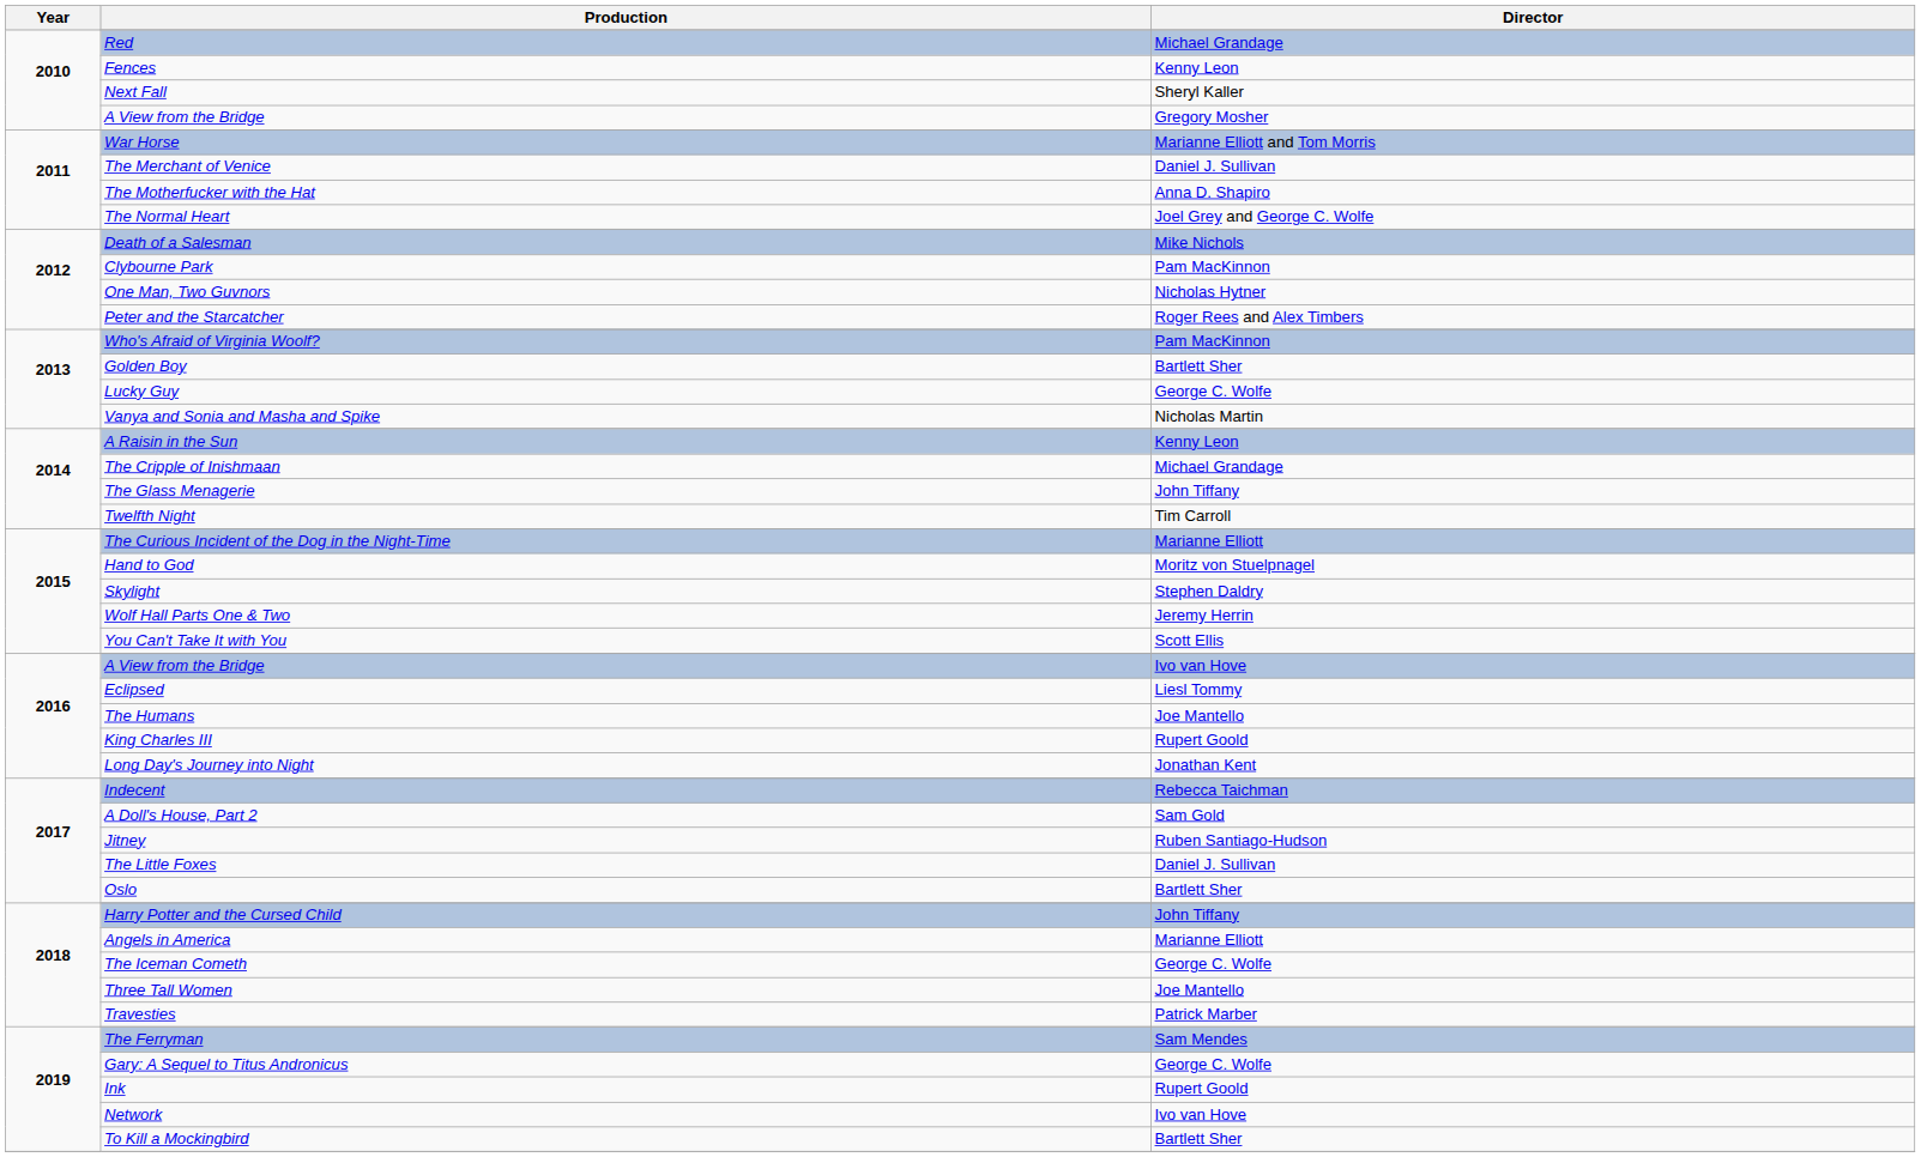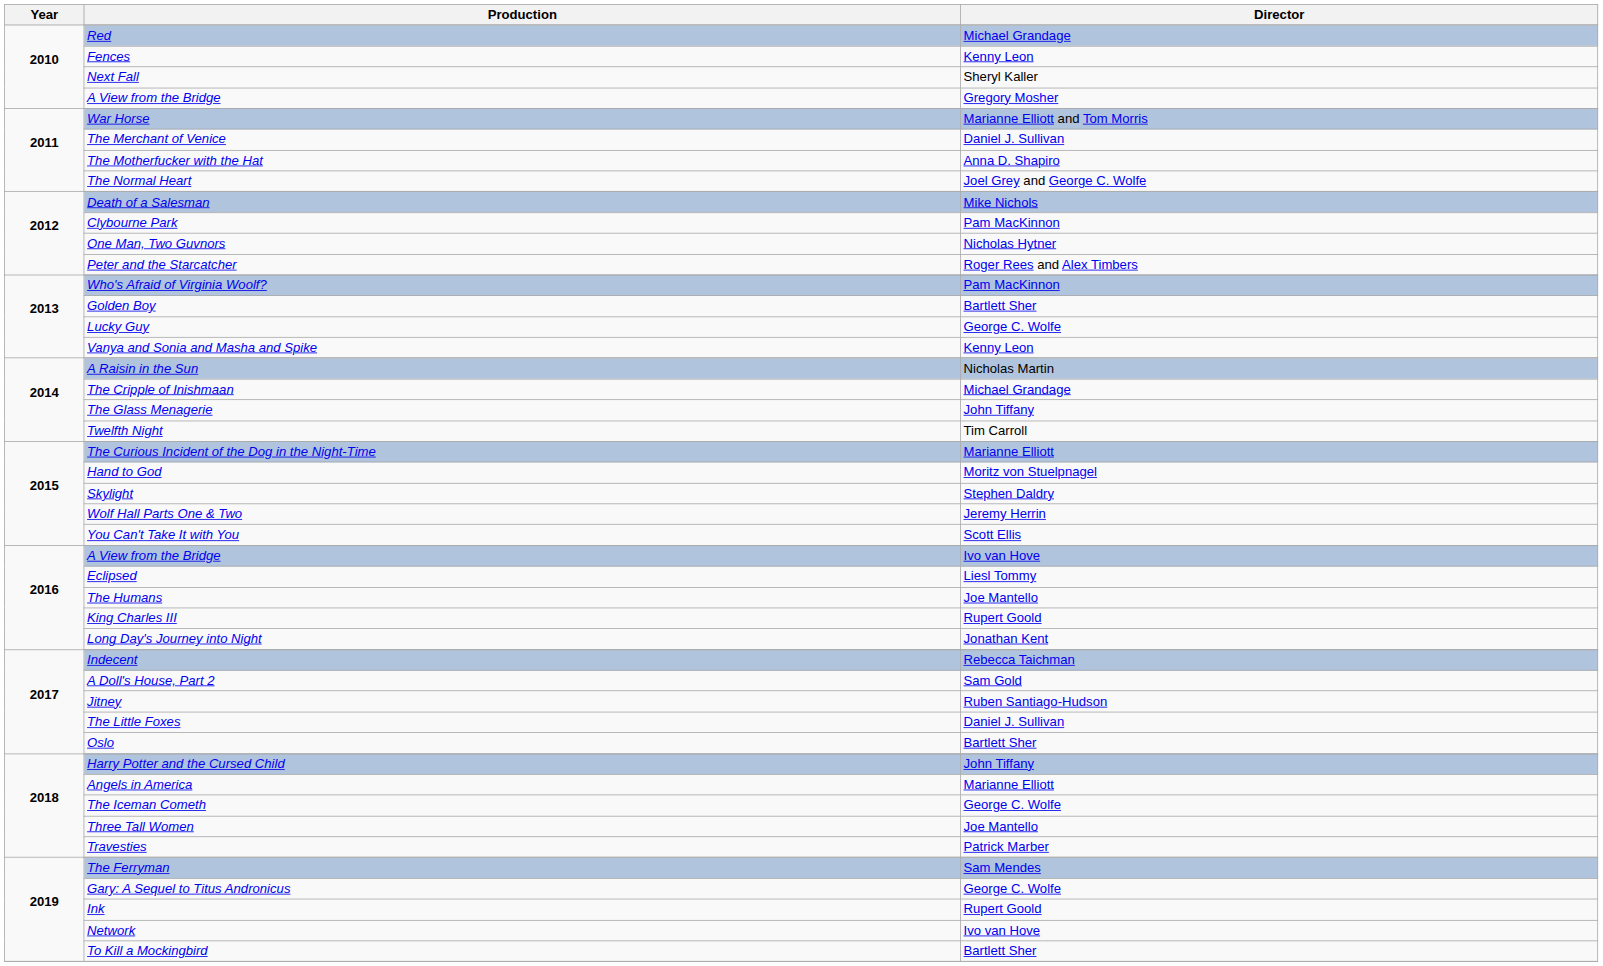 <table class="wikitable" style="width:98%;">
 <tr style="background:#bebebe;">
 <th style="width:5%;">Year</th>
 <th style="width:55%;">Production</th>
 <th style="width:40%;">Director</th>
 </tr>
 <tr>
 <td rowspan="5" align="center"><strong>2010</strong><br><br></td>
 </tr>
 <tr style="background:#B0C4DE">
 <td><em><a href='#'>Red</a></em></td>
 <td><a href='#'>Michael Grandage</a></td>
 </tr>
 <tr>
 <td><em><a href='#'>Fences</a></em></td>
 <td><a href='#'>Kenny Leon</a></td>
 </tr>
 <tr>
 <td><em><a href='#'>Next Fall</a></em></td>
 <td>Sheryl Kaller</td>
 </tr>
 <tr>
 <td><em><a href='#'>A View from the Bridge</a></em></td>
 <td><a href='#'>Gregory Mosher</a></td>
 </tr>
 <tr>
 <td rowspan="5" align="center"><strong>2011</strong><br><br></td>
 </tr>
 <tr style="background:#B0C4DE">
 <td><em><a href='#'>War Horse</a></em></td>
 <td><a href='#'>Marianne Elliott</a> and <a href='#'>Tom Morris</a></td>
 </tr>
 <tr>
 <td><em><a href='#'>The Merchant of Venice</a></em></td>
 <td><a href='#'>Daniel J. Sullivan</a></td>
 </tr>
 <tr>
 <td><em><a href='#'>The Motherfucker with the Hat</a></em></td>
 <td><a href='#'>Anna D. Shapiro</a></td>
 </tr>
 <tr>
 <td><em><a href='#'>The Normal Heart</a></em></td>
 <td><a href='#'>Joel Grey</a> and <a href='#'>George C. Wolfe</a></td>
 </tr>
 <tr>
 <td rowspan="5" align="center"><strong>2012</strong><br><br></td>
 </tr>
 <tr style="background:#B0C4DE">
 <td><em><a href='#'>Death of a Salesman</a></em></td>
 <td><a href='#'>Mike Nichols</a></td>
 </tr>
 <tr>
 <td><em><a href='#'>Clybourne Park</a></em></td>
 <td><a href='#'>Pam MacKinnon</a></td>
 </tr>
 <tr>
 <td><em><a href='#'>One Man, Two Guvnors</a></em></td>
 <td><a href='#'>Nicholas Hytner</a></td>
 </tr>
 <tr>
 <td><em><a href='#'>Peter and the Starcatcher</a></em></td>
 <td><a href='#'>Roger Rees</a> and <a href='#'>Alex Timbers</a></td>
 </tr>
 <tr>
 <td rowspan="5" align="center"><strong>2013</strong><br><br></td>
 </tr>
 <tr style="background:#B0C4DE">
 <td><em><a href='#'>Who's Afraid of Virginia Woolf?</a></em></td>
 <td><a href='#'>Pam MacKinnon</a></td>
 </tr>
 <tr>
 <td><em><a href='#'>Golden Boy</a></em></td>
 <td><a href='#'>Bartlett Sher</a></td>
 </tr>
 <tr>
 <td><em><a href='#'>Lucky Guy</a></em></td>
 <td><a href='#'>George C. Wolfe</a></td>
 </tr>
 <tr>
 <td><em><a href='#'>Vanya and Sonia and Masha and Spike</a></em></td>
-<td>Nicholas Martin</td>
+<td><a href='#'>Kenny Leon</a></td>
 </tr>
 <tr>
 <td rowspan="5" align="center"><strong>2014</strong><br><br></td>
 </tr>
 <tr style="background:#B0C4DE">
 <td><em><a href='#'>A Raisin in the Sun</a></em></td>
-<td><a href='#'>Kenny Leon</a></td>
+<td>Nicholas Martin</td>
 </tr>
 <tr>
 <td><em><a href='#'>The Cripple of Inishmaan</a></em></td>
 <td><a href='#'>Michael Grandage</a></td>
 </tr>
 <tr>
 <td><em><a href='#'>The Glass Menagerie</a></em></td>
 <td><a href='#'>John Tiffany</a></td>
 </tr>
 <tr>
 <td><em><a href='#'>Twelfth Night</a></em></td>
 <td>Tim Carroll</td>
 </tr>
 <tr>
 <td rowspan="6" align="center"><strong>2015</strong><br><br></td>
 </tr>
 <tr style="background:#B0C4DE;">
 <td><em><a href='#'>The Curious Incident of the Dog in the Night-Time</a></em></td>
 <td><a href='#'>Marianne Elliott</a></td>
 </tr>
 <tr>
 <td><em><a href='#'>Hand to God</a></em></td>
 <td><a href='#'>Moritz von Stuelpnagel</a></td>
 </tr>
 <tr>
 <td><em><a href='#'>Skylight</a></em></td>
 <td><a href='#'>Stephen Daldry</a></td>
 </tr>
 <tr>
 <td><em><a href='#'>Wolf Hall Parts One & Two</a></em></td>
 <td><a href='#'>Jeremy Herrin</a></td>
 </tr>
 <tr>
 <td><em><a href='#'>You Can't Take It with You</a></em></td>
 <td><a href='#'>Scott Ellis</a></td>
 </tr>
 <tr>
 <td rowspan="6" align="center"><strong>2016</strong><br><br></td>
 </tr>
 <tr style="background:#B0C4DE;">
 <td><em><a href='#'>A View from the Bridge</a></em></td>
 <td><a href='#'>Ivo van Hove</a></td>
 </tr>
 <tr>
 <td><em><a href='#'>Eclipsed</a></em></td>
 <td><a href='#'>Liesl Tommy</a></td>
 </tr>
 <tr>
 <td><em><a href='#'>The Humans</a></em></td>
 <td><a href='#'>Joe Mantello</a></td>
 </tr>
 <tr>
 <td><em><a href='#'>King Charles III</a></em></td>
 <td><a href='#'>Rupert Goold</a></td>
 </tr>
 <tr>
 <td><em><a href='#'>Long Day's Journey into Night</a></em></td>
 <td><a href='#'>Jonathan Kent</a></td>
 </tr>
 <tr>
 <td rowspan="6" align="center"><strong>2017</strong><br><br></td>
 </tr>
 <tr style="background:#B0C4DE;">
 <td><em><a href='#'>Indecent</a></em></td>
 <td><a href='#'>Rebecca Taichman</a></td>
 </tr>
 <tr>
 <td><em><a href='#'>A Doll's House, Part 2</a></em></td>
 <td><a href='#'>Sam Gold</a></td>
 </tr>
 <tr>
 <td><em><a href='#'>Jitney</a></em></td>
 <td><a href='#'>Ruben Santiago-Hudson</a></td>
 </tr>
 <tr>
 <td><em><a href='#'>The Little Foxes</a></em></td>
 <td><a href='#'>Daniel J. Sullivan</a></td>
 </tr>
 <tr>
 <td><em><a href='#'>Oslo</a></em></td>
 <td><a href='#'>Bartlett Sher</a></td>
 </tr>
 <tr>
 <td rowspan="6" align="center"><strong>2018</strong><br><br></td>
 </tr>
 <tr style="background:#B0C4DE;">
 <td><em><a href='#'>Harry Potter and the Cursed Child</a></em></td>
 <td><a href='#'>John Tiffany</a></td>
 </tr>
 <tr>
 <td><em><a href='#'>Angels in America</a></em></td>
 <td><a href='#'>Marianne Elliott</a></td>
 </tr>
 <tr>
 <td><em><a href='#'>The Iceman Cometh</a></em></td>
 <td><a href='#'>George C. Wolfe</a></td>
 </tr>
 <tr>
 <td><em><a href='#'>Three Tall Women</a></em></td>
 <td><a href='#'>Joe Mantello</a></td>
 </tr>
 <tr>
 <td><em><a href='#'>Travesties</a></em></td>
 <td><a href='#'>Patrick Marber</a></td>
 </tr>
 <tr>
 <td rowspan="6" align="center"><strong>2019</strong><br><br></td>
 </tr>
 <tr style="background:#B0C4DE;">
 <td><em><a href='#'>The Ferryman</a></em></td>
 <td><a href='#'>Sam Mendes</a></td>
 </tr>
 <tr>
 <td><em><a href='#'>Gary: A Sequel to Titus Andronicus</a></em></td>
 <td><a href='#'>George C. Wolfe</a></td>
 </tr>
 <tr>
 <td><em><a href='#'>Ink</a></em></td>
 <td><a href='#'>Rupert Goold</a></td>
 </tr>
 <tr>
 <td><em><a href='#'>Network</a></em></td>
 <td><a href='#'>Ivo van Hove</a></td>
 </tr>
 <tr>
 <td><em><a href='#'>To Kill a Mockingbird</a></em></td>
 <td><a href='#'>Bartlett Sher</a></td>
 </tr>
 <tr>
 </tr>
 </table>
